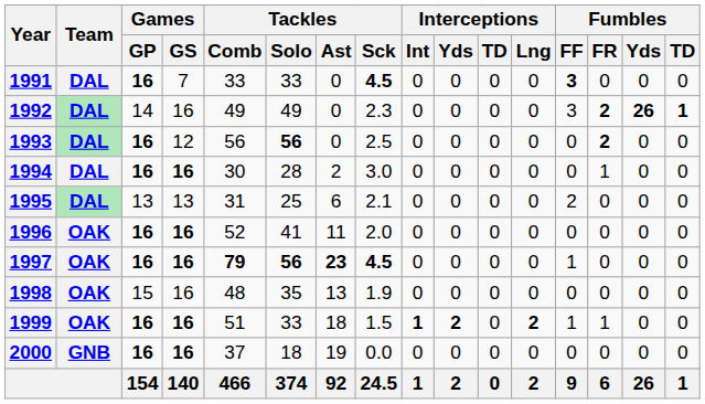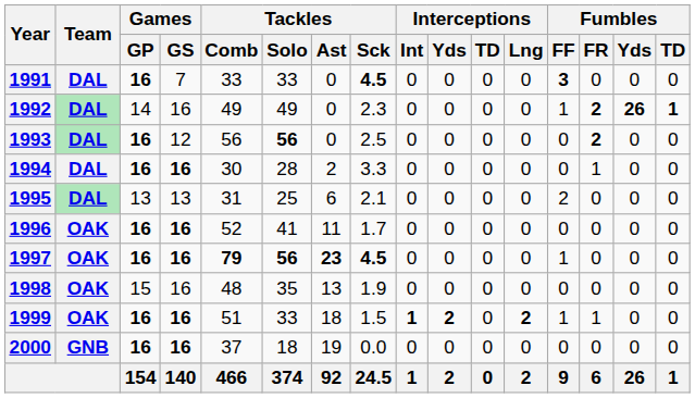 <table class="wikitable" style="text-align:center">
 <tr>
 <th rowspan="2">Year</th>
 <th rowspan="2">Team</th>
 <th colspan="2">Games</th>
 <th colspan="4">Tackles</th>
 <th colspan="4">Interceptions</th>
 <th colspan="4">Fumbles</th>
 </tr>
 <tr>
 <th>GP</th>
 <th>GS</th>
 <th>Comb</th>
 <th>Solo</th>
 <th>Ast</th>
 <th>Sck</th>
 <th>Int</th>
 <th>Yds</th>
 <th>TD</th>
 <th>Lng</th>
 <th>FF</th>
 <th>FR</th>
 <th>Yds</th>
 <th>TD</th>
 </tr>
 <tr>
 <th><a href='#'>1991</a></th>
 <th><a href='#'>DAL</a></th>
 <td><strong>16</strong></td>
 <td>7</td>
 <td>33</td>
 <td>33</td>
 <td>0</td>
 <td><strong>4.5</strong></td>
 <td>0</td>
 <td>0</td>
 <td>0</td>
 <td>0</td>
 <td><strong>3</strong></td>
 <td>0</td>
 <td>0</td>
 <td>0</td>
 </tr>
 <tr>
 <th><a href='#'>1992</a></th>
 <th style="background:#afe6ba; width:3em;"><a href='#'>DAL</a></th>
 <td>14</td>
 <td>16</td>
 <td>49</td>
 <td>49</td>
 <td>0</td>
 <td>2.3</td>
 <td>0</td>
 <td>0</td>
 <td>0</td>
 <td>0</td>
-<td>3</td>
+<td>1</td>
 <td><strong>2</strong></td>
 <td><strong>26</strong></td>
 <td><strong>1</strong></td>
 </tr>
 <tr>
 <th><a href='#'>1993</a></th>
 <th style="background:#afe6ba; width:3em;"><a href='#'>DAL</a></th>
 <td><strong>16</strong></td>
 <td>12</td>
 <td>56</td>
 <td><strong>56</strong></td>
 <td>0</td>
 <td>2.5</td>
 <td>0</td>
 <td>0</td>
 <td>0</td>
 <td>0</td>
 <td>0</td>
 <td><strong>2</strong></td>
 <td>0</td>
 <td>0</td>
 </tr>
 <tr>
 <th><a href='#'>1994</a></th>
 <th><a href='#'>DAL</a></th>
 <td><strong>16</strong></td>
 <td><strong>16</strong></td>
 <td>30</td>
 <td>28</td>
 <td>2</td>
-<td>3.0</td>
+<td>3.3</td>
 <td>0</td>
 <td>0</td>
 <td>0</td>
 <td>0</td>
 <td>0</td>
 <td>1</td>
 <td>0</td>
 <td>0</td>
 </tr>
 <tr>
 <th><a href='#'>1995</a></th>
 <th style="background:#afe6ba; width:3em;"><a href='#'>DAL</a></th>
 <td>13</td>
 <td>13</td>
 <td>31</td>
 <td>25</td>
 <td>6</td>
 <td>2.1</td>
 <td>0</td>
 <td>0</td>
 <td>0</td>
 <td>0</td>
 <td>2</td>
 <td>0</td>
 <td>0</td>
 <td>0</td>
 </tr>
 <tr>
 <th><a href='#'>1996</a></th>
 <th><a href='#'>OAK</a></th>
 <td><strong>16</strong></td>
 <td><strong>16</strong></td>
 <td>52</td>
 <td>41</td>
 <td>11</td>
-<td>2.0</td>
+<td>1.7</td>
 <td>0</td>
 <td>0</td>
 <td>0</td>
 <td>0</td>
 <td>0</td>
 <td>0</td>
 <td>0</td>
 <td>0</td>
 </tr>
 <tr>
 <th><a href='#'>1997</a></th>
 <th><a href='#'>OAK</a></th>
 <td><strong>16</strong></td>
 <td><strong>16</strong></td>
 <td><strong>79</strong></td>
 <td><strong>56</strong></td>
 <td><strong>23</strong></td>
 <td><strong>4.5</strong></td>
 <td>0</td>
 <td>0</td>
 <td>0</td>
 <td>0</td>
 <td>1</td>
 <td>0</td>
 <td>0</td>
 <td>0</td>
 </tr>
 <tr>
 <th><a href='#'>1998</a></th>
 <th><a href='#'>OAK</a></th>
 <td>15</td>
 <td>16</td>
 <td>48</td>
 <td>35</td>
 <td>13</td>
 <td>1.9</td>
 <td>0</td>
 <td>0</td>
 <td>0</td>
 <td>0</td>
 <td>0</td>
 <td>0</td>
 <td>0</td>
 <td>0</td>
 </tr>
 <tr>
 <th><a href='#'>1999</a></th>
 <th><a href='#'>OAK</a></th>
 <td><strong>16</strong></td>
 <td><strong>16</strong></td>
 <td>51</td>
 <td>33</td>
 <td>18</td>
 <td>1.5</td>
 <td><strong>1</strong></td>
 <td><strong>2</strong></td>
 <td>0</td>
 <td><strong>2</strong></td>
 <td>1</td>
 <td>1</td>
 <td>0</td>
 <td>0</td>
 </tr>
 <tr>
 <th><a href='#'>2000</a></th>
 <th><a href='#'>GNB</a></th>
 <td><strong>16</strong></td>
 <td><strong>16</strong></td>
 <td>37</td>
 <td>18</td>
 <td>19</td>
 <td>0.0</td>
 <td>0</td>
 <td>0</td>
 <td>0</td>
 <td>0</td>
 <td>0</td>
 <td>0</td>
 <td>0</td>
 <td>0</td>
 </tr>
 <tr>
 <th colspan="2"></th>
 <th>154</th>
 <th>140</th>
 <th>466</th>
 <th>374</th>
 <th>92</th>
 <th>24.5</th>
 <th>1</th>
 <th>2</th>
 <th>0</th>
 <th>2</th>
 <th>9</th>
 <th>6</th>
 <th>26</th>
 <th>1</th>
 </tr>
 </table>
